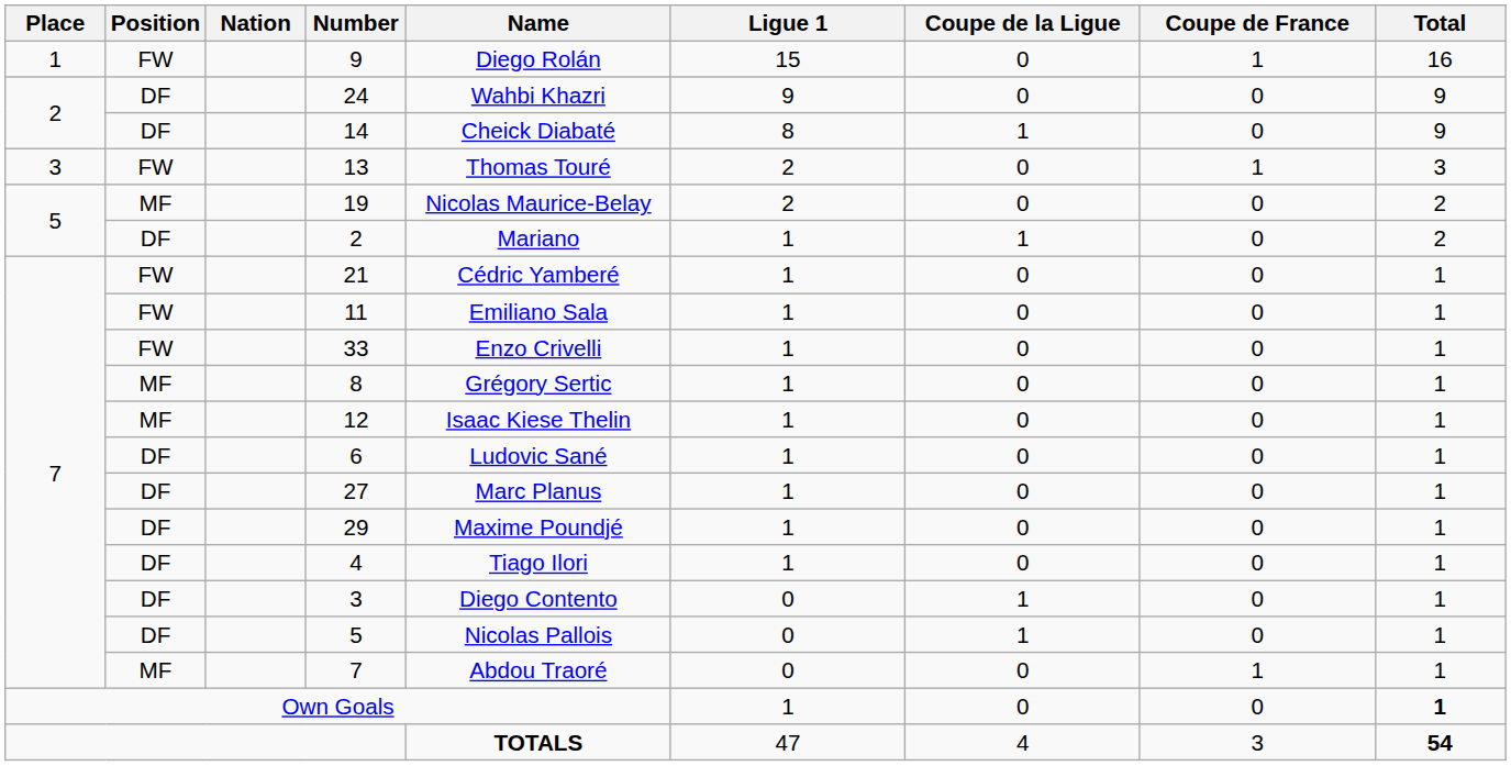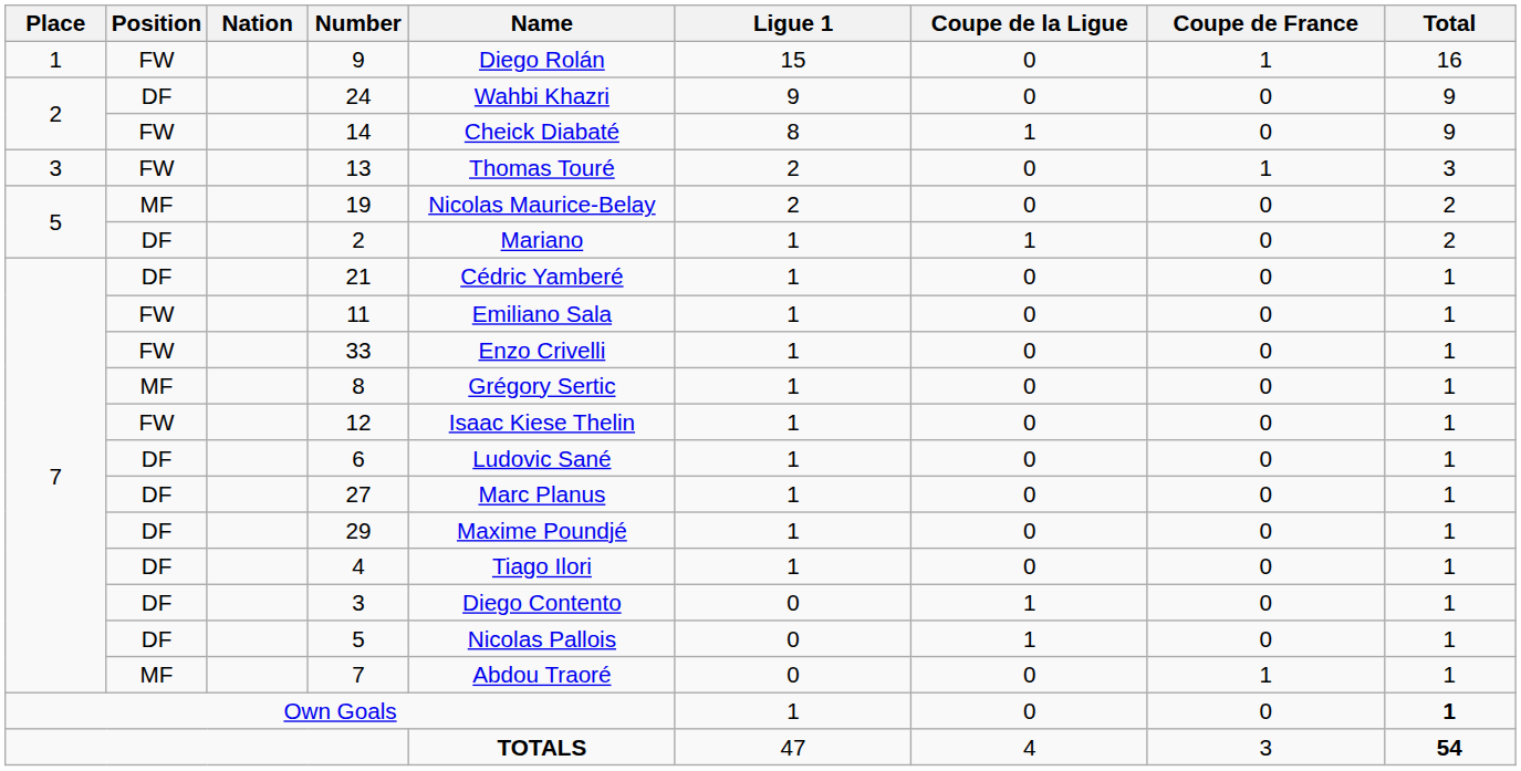 <table class="wikitable" style="font-size: 95%; text-align: center;">
 <tr>
 <th width=60>Place</th>
 <th width=60>Position</th>
 <th width=60>Nation</th>
 <th width=60>Number</th>
 <th width=170>Name</th>
 <th width=150>Ligue 1</th>
 <th width=150>Coupe de la Ligue</th>
 <th width=150>Coupe de France</th>
 <th width=80>Total</th>
 </tr>
 <tr>
 <td>1</td>
 <td>FW</td>
 <td></td>
 <td>9</td>
 <td><a href='#'>Diego Rolán</a></td>
 <td>15</td>
 <td>0</td>
 <td>1</td>
 <td>16</td>
 </tr>
 <tr>
 <td rowspan="2">2</td>
 <td>DF</td>
 <td></td>
 <td>24</td>
 <td><a href='#'>Wahbi Khazri</a></td>
 <td>9</td>
 <td>0</td>
 <td>0</td>
 <td>9</td>
 </tr>
 <tr>
-<td>DF</td>
+<td>FW</td>
 <td></td>
 <td>14</td>
 <td><a href='#'>Cheick Diabaté</a></td>
 <td>8</td>
 <td>1</td>
 <td>0</td>
 <td>9</td>
 </tr>
 <tr>
 <td>3</td>
 <td>FW</td>
 <td></td>
 <td>13</td>
 <td><a href='#'>Thomas Touré</a></td>
 <td>2</td>
 <td>0</td>
 <td>1</td>
 <td>3</td>
 </tr>
 <tr>
 <td rowspan="2">5</td>
 <td>MF</td>
 <td></td>
 <td>19</td>
 <td><a href='#'>Nicolas Maurice-Belay</a></td>
 <td>2</td>
 <td>0</td>
 <td>0</td>
 <td>2</td>
 </tr>
 <tr>
 <td>DF</td>
 <td></td>
 <td>2</td>
 <td><a href='#'>Mariano</a></td>
 <td>1</td>
 <td>1</td>
 <td>0</td>
 <td>2</td>
 </tr>
 <tr>
 <td rowspan="12">7</td>
-<td>FW</td>
+<td>DF</td>
 <td></td>
 <td>21</td>
 <td><a href='#'>Cédric Yamberé</a></td>
 <td>1</td>
 <td>0</td>
 <td>0</td>
 <td>1</td>
 </tr>
 <tr>
 <td>FW</td>
 <td></td>
 <td>11</td>
 <td><a href='#'>Emiliano Sala</a></td>
 <td>1</td>
 <td>0</td>
 <td>0</td>
 <td>1</td>
 </tr>
 <tr>
 <td>FW</td>
 <td></td>
 <td>33</td>
 <td><a href='#'>Enzo Crivelli</a></td>
 <td>1</td>
 <td>0</td>
 <td>0</td>
 <td>1</td>
 </tr>
 <tr>
 <td>MF</td>
 <td></td>
 <td>8</td>
 <td><a href='#'>Grégory Sertic</a></td>
 <td>1</td>
 <td>0</td>
 <td>0</td>
 <td>1</td>
 </tr>
 <tr>
-<td>MF</td>
+<td>FW</td>
 <td></td>
 <td>12</td>
 <td><a href='#'>Isaac Kiese Thelin</a></td>
 <td>1</td>
 <td>0</td>
 <td>0</td>
 <td>1</td>
 </tr>
 <tr>
 <td>DF</td>
 <td></td>
 <td>6</td>
 <td><a href='#'>Ludovic Sané</a></td>
 <td>1</td>
 <td>0</td>
 <td>0</td>
 <td>1</td>
 </tr>
 <tr>
 <td>DF</td>
 <td></td>
 <td>27</td>
 <td><a href='#'>Marc Planus</a></td>
 <td>1</td>
 <td>0</td>
 <td>0</td>
 <td>1</td>
 </tr>
 <tr>
 <td>DF</td>
 <td></td>
 <td>29</td>
 <td><a href='#'>Maxime Poundjé</a></td>
 <td>1</td>
 <td>0</td>
 <td>0</td>
 <td>1</td>
 </tr>
 <tr>
 <td>DF</td>
 <td></td>
 <td>4</td>
 <td><a href='#'>Tiago Ilori</a></td>
 <td>1</td>
 <td>0</td>
 <td>0</td>
 <td>1</td>
 </tr>
 <tr>
 <td>DF</td>
 <td></td>
 <td>3</td>
 <td><a href='#'>Diego Contento</a></td>
 <td>0</td>
 <td>1</td>
 <td>0</td>
 <td>1</td>
 </tr>
 <tr>
 <td>DF</td>
 <td></td>
 <td>5</td>
 <td><a href='#'>Nicolas Pallois</a></td>
 <td>0</td>
 <td>1</td>
 <td>0</td>
 <td>1</td>
 </tr>
 <tr>
 <td>MF</td>
 <td></td>
 <td>7</td>
 <td><a href='#'>Abdou Traoré</a></td>
 <td>0</td>
 <td>0</td>
 <td>1</td>
 <td>1</td>
 </tr>
 <tr>
 <td colspan="5"><a href='#'>Own Goals</a></td>
 <td>1</td>
 <td>0</td>
 <td>0</td>
 <td><strong>1</strong></td>
 </tr>
 <tr>
 <td colspan="4"></td>
 <td><strong>TOTALS</strong></td>
 <td>47</td>
 <td>4</td>
 <td>3</td>
 <td><strong>54</strong></td>
 </tr>
 </table>
